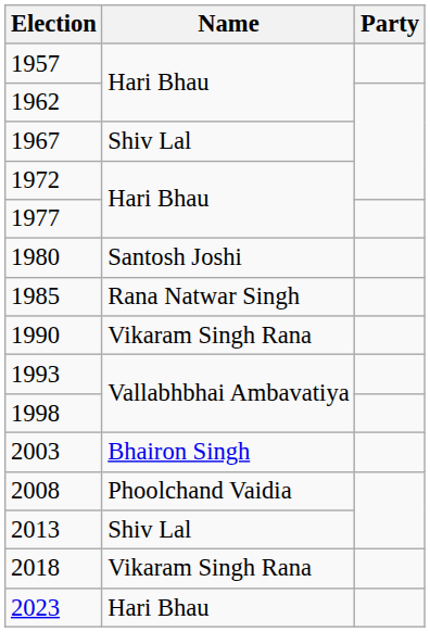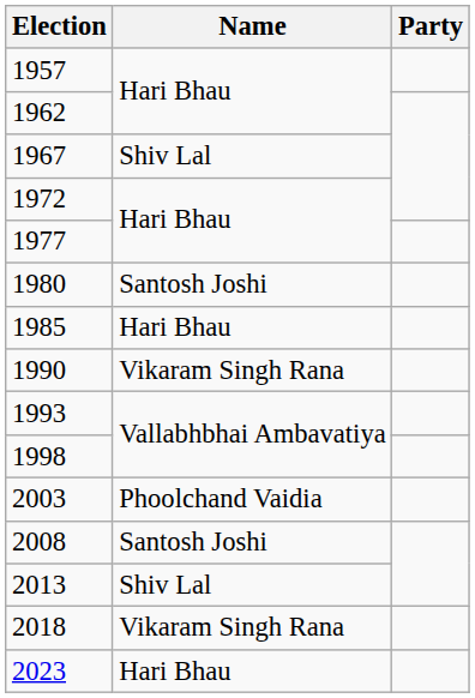 <table class="wikitable sortable">
 <tr>
 <th>Election</th>
 <th>Name</th>
 <th colspan=2>Party</th>
 </tr>
 <tr>
 <td>1957</td>
 <td rowspan=2>Hari Bhau</td>
 <td></td>
 </tr>
 <tr>
 <td>1962</td>
 </tr>
 <tr>
 <td>1967</td>
 <td>Shiv Lal</td>
 </tr>
 <tr>
 <td>1972</td>
 <td rowspan=2>Hari Bhau</td>
 </tr>
 <tr>
 <td>1977</td>
 <td></td>
 </tr>
 <tr>
 <td>1980</td>
 <td>Santosh Joshi</td>
 <td></td>
 </tr>
 <tr>
 <td>1985</td>
-<td>Rana Natwar Singh</td>
+<td>Hari Bhau</td>
 <td></td>
 </tr>
 <tr>
 <td>1990</td>
 <td>Vikaram Singh Rana</td>
 </tr>
 <tr>
 <td>1993</td>
 <td rowspan=2>Vallabhbhai Ambavatiya</td>
 <td></td>
 </tr>
 <tr>
 <td>1998</td>
 </tr>
 <tr>
 <td>2003</td>
-<td><a href='#'>Bhairon Singh</a></td>
+<td>Phoolchand Vaidia</td>
 <td></td>
 </tr>
 <tr>
 <td>2008</td>
-<td>Phoolchand Vaidia</td>
+<td>Santosh Joshi</td>
 </tr>
 <tr>
 <td>2013</td>
 <td>Shiv Lal</td>
 </tr>
 <tr>
 <td>2018</td>
 <td>Vikaram Singh Rana</td>
 <td></td>
 </tr>
 <tr>
 <td><a href='#'>2023</a></td>
 <td>Hari Bhau</td>
 <td></td>
 </tr>
 </table>
